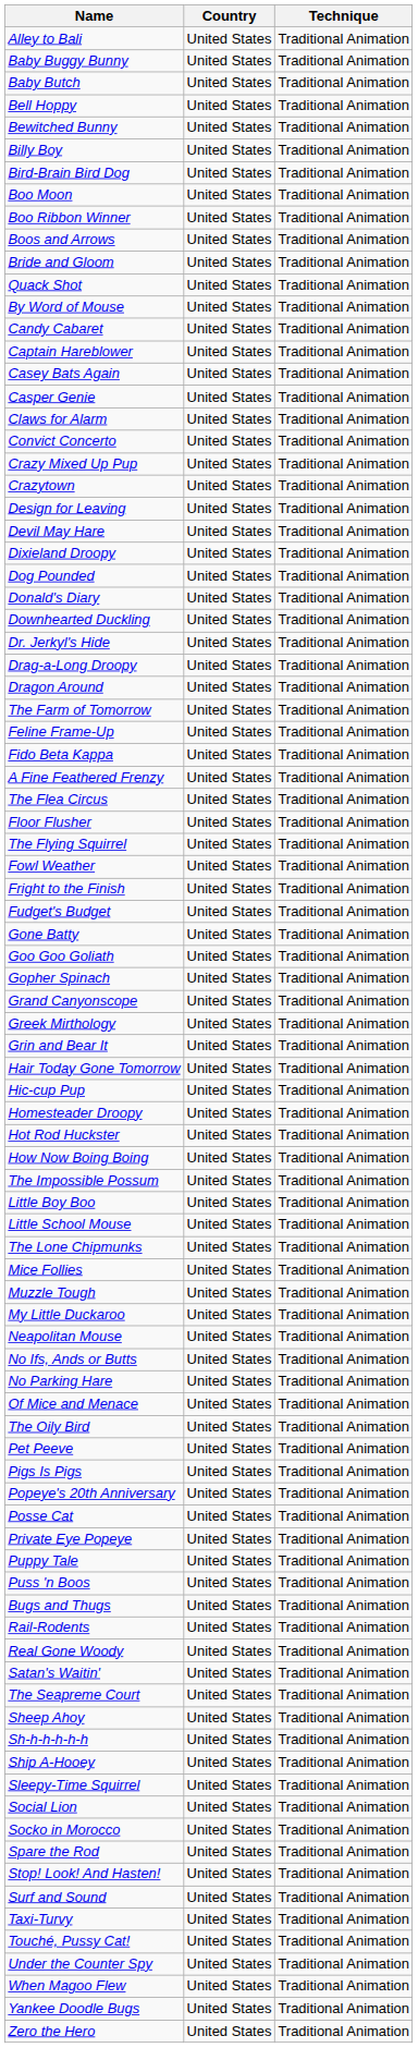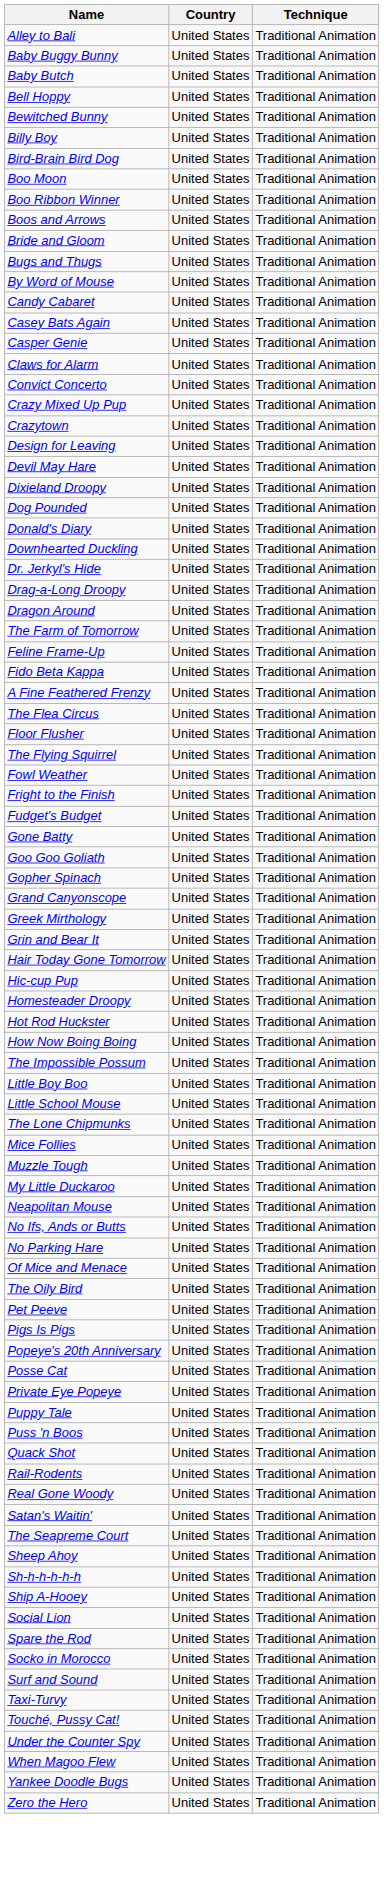 <table class="wikitable sortable">
 <tr>
 <th>Name</th>
 <th>Country</th>
 <th>Technique</th>
 </tr>
 <tr>
 <td><em><a href='#'>Alley to Bali</a></em></td>
 <td>United States</td>
 <td>Traditional Animation</td>
 </tr>
 <tr>
 <td><em><a href='#'>Baby Buggy Bunny</a></em></td>
 <td>United States</td>
 <td>Traditional Animation</td>
 </tr>
 <tr>
 <td><em><a href='#'>Baby Butch</a></em></td>
 <td>United States</td>
 <td>Traditional Animation</td>
 </tr>
 <tr>
 <td><em><a href='#'>Bell Hoppy</a></em></td>
 <td>United States</td>
 <td>Traditional Animation</td>
 </tr>
 <tr>
 <td><em><a href='#'>Bewitched Bunny</a></em></td>
 <td>United States</td>
 <td>Traditional Animation</td>
 </tr>
 <tr>
 <td><em><a href='#'>Billy Boy</a></em></td>
 <td>United States</td>
 <td>Traditional Animation</td>
 </tr>
 <tr>
 <td><em><a href='#'>Bird-Brain Bird Dog</a></em></td>
 <td>United States</td>
 <td>Traditional Animation</td>
 </tr>
 <tr>
 <td><em><a href='#'>Boo Moon</a></em></td>
 <td>United States</td>
 <td>Traditional Animation</td>
 </tr>
 <tr>
 <td><em><a href='#'>Boo Ribbon Winner</a></em></td>
 <td>United States</td>
 <td>Traditional Animation</td>
 </tr>
 <tr>
 <td><em><a href='#'>Boos and Arrows</a></em></td>
 <td>United States</td>
 <td>Traditional Animation</td>
 </tr>
 <tr>
 <td><em><a href='#'>Bride and Gloom</a></em></td>
 <td>United States</td>
 <td>Traditional Animation</td>
 </tr>
 <tr>
-<td><em><a href='#'>Quack Shot</a></em></td>
+<td><em><a href='#'>Bugs and Thugs</a></em></td>
 <td>United States</td>
 <td>Traditional Animation</td>
 </tr>
 <tr>
 <td><em><a href='#'>By Word of Mouse</a></em></td>
 <td>United States</td>
 <td>Traditional Animation</td>
 </tr>
 <tr>
 <td><em><a href='#'>Candy Cabaret</a></em></td>
-<td>United States</td>
-<td>Traditional Animation</td>
-</tr>
-<tr>
-<td><em><a href='#'>Captain Hareblower</a></em></td>
 <td>United States</td>
 <td>Traditional Animation</td>
 </tr>
 <tr>
 <td><em><a href='#'>Casey Bats Again</a></em></td>
 <td>United States</td>
 <td>Traditional Animation</td>
 </tr>
 <tr>
 <td><em><a href='#'>Casper Genie</a></em></td>
 <td>United States</td>
 <td>Traditional Animation</td>
 </tr>
 <tr>
 <td><em><a href='#'>Claws for Alarm</a></em></td>
 <td>United States</td>
 <td>Traditional Animation</td>
 </tr>
 <tr>
 <td><em><a href='#'>Convict Concerto</a></em></td>
 <td>United States</td>
 <td>Traditional Animation</td>
 </tr>
 <tr>
 <td><em><a href='#'>Crazy Mixed Up Pup</a></em></td>
 <td>United States</td>
 <td>Traditional Animation</td>
 </tr>
 <tr>
 <td><em><a href='#'>Crazytown</a></em></td>
 <td>United States</td>
 <td>Traditional Animation</td>
 </tr>
 <tr>
 <td><em><a href='#'>Design for Leaving</a></em></td>
 <td>United States</td>
 <td>Traditional Animation</td>
 </tr>
 <tr>
 <td><em><a href='#'>Devil May Hare</a></em></td>
 <td>United States</td>
 <td>Traditional Animation</td>
 </tr>
 <tr>
 <td><em><a href='#'>Dixieland Droopy</a></em></td>
 <td>United States</td>
 <td>Traditional Animation</td>
 </tr>
 <tr>
 <td><em><a href='#'>Dog Pounded</a></em></td>
 <td>United States</td>
 <td>Traditional Animation</td>
 </tr>
 <tr>
 <td><em><a href='#'>Donald's Diary</a></em></td>
 <td>United States</td>
 <td>Traditional Animation</td>
 </tr>
 <tr>
 <td><em><a href='#'>Downhearted Duckling</a></em></td>
 <td>United States</td>
 <td>Traditional Animation</td>
 </tr>
 <tr>
 <td><em><a href='#'>Dr. Jerkyl's Hide</a></em></td>
 <td>United States</td>
 <td>Traditional Animation</td>
 </tr>
 <tr>
 <td><em><a href='#'>Drag-a-Long Droopy</a></em></td>
 <td>United States</td>
 <td>Traditional Animation</td>
 </tr>
 <tr>
 <td><em><a href='#'>Dragon Around</a></em></td>
 <td>United States</td>
 <td>Traditional Animation</td>
 </tr>
 <tr>
 <td><em><a href='#'>The Farm of Tomorrow</a></em></td>
 <td>United States</td>
 <td>Traditional Animation</td>
 </tr>
 <tr>
 <td><em><a href='#'>Feline Frame-Up</a></em></td>
 <td>United States</td>
 <td>Traditional Animation</td>
 </tr>
 <tr>
 <td><em><a href='#'>Fido Beta Kappa</a></em></td>
 <td>United States</td>
 <td>Traditional Animation</td>
 </tr>
 <tr>
 <td><em><a href='#'>A Fine Feathered Frenzy</a></em></td>
 <td>United States</td>
 <td>Traditional Animation</td>
 </tr>
 <tr>
 <td><em><a href='#'>The Flea Circus</a></em></td>
 <td>United States</td>
 <td>Traditional Animation</td>
 </tr>
 <tr>
 <td><em><a href='#'>Floor Flusher</a></em></td>
 <td>United States</td>
 <td>Traditional Animation</td>
 </tr>
 <tr>
 <td><em><a href='#'>The Flying Squirrel</a></em></td>
 <td>United States</td>
 <td>Traditional Animation</td>
 </tr>
 <tr>
 <td><em><a href='#'>Fowl Weather</a></em></td>
 <td>United States</td>
 <td>Traditional Animation</td>
 </tr>
 <tr>
 <td><em><a href='#'>Fright to the Finish</a></em></td>
 <td>United States</td>
 <td>Traditional Animation</td>
 </tr>
 <tr>
 <td><em><a href='#'>Fudget's Budget</a></em></td>
 <td>United States</td>
 <td>Traditional Animation</td>
 </tr>
 <tr>
 <td><em><a href='#'>Gone Batty</a></em></td>
 <td>United States</td>
 <td>Traditional Animation</td>
 </tr>
 <tr>
 <td><em><a href='#'>Goo Goo Goliath</a></em></td>
 <td>United States</td>
 <td>Traditional Animation</td>
 </tr>
 <tr>
 <td><em><a href='#'>Gopher Spinach</a></em></td>
 <td>United States</td>
 <td>Traditional Animation</td>
 </tr>
 <tr>
 <td><em><a href='#'>Grand Canyonscope</a></em></td>
 <td>United States</td>
 <td>Traditional Animation</td>
 </tr>
 <tr>
 <td><em><a href='#'>Greek Mirthology</a></em></td>
 <td>United States</td>
 <td>Traditional Animation</td>
 </tr>
 <tr>
 <td><em><a href='#'>Grin and Bear It</a></em></td>
 <td>United States</td>
 <td>Traditional Animation</td>
 </tr>
 <tr>
 <td><em><a href='#'>Hair Today Gone Tomorrow</a></em></td>
 <td>United States</td>
 <td>Traditional Animation</td>
 </tr>
 <tr>
 <td><em><a href='#'>Hic-cup Pup</a></em></td>
 <td>United States</td>
 <td>Traditional Animation</td>
 </tr>
 <tr>
 <td><em><a href='#'>Homesteader Droopy</a></em></td>
 <td>United States</td>
 <td>Traditional Animation</td>
 </tr>
 <tr>
 <td><em><a href='#'>Hot Rod Huckster</a></em></td>
 <td>United States</td>
 <td>Traditional Animation</td>
 </tr>
 <tr>
 <td><em><a href='#'>How Now Boing Boing</a></em></td>
 <td>United States</td>
 <td>Traditional Animation</td>
 </tr>
 <tr>
 <td><em><a href='#'>The Impossible Possum</a></em></td>
 <td>United States</td>
 <td>Traditional Animation</td>
 </tr>
 <tr>
 <td><em><a href='#'>Little Boy Boo</a></em></td>
 <td>United States</td>
 <td>Traditional Animation</td>
 </tr>
 <tr>
 <td><em><a href='#'>Little School Mouse</a></em></td>
 <td>United States</td>
 <td>Traditional Animation</td>
 </tr>
 <tr>
 <td><em><a href='#'>The Lone Chipmunks</a></em></td>
 <td>United States</td>
 <td>Traditional Animation</td>
 </tr>
 <tr>
 <td><em><a href='#'>Mice Follies</a></em></td>
 <td>United States</td>
 <td>Traditional Animation</td>
 </tr>
 <tr>
 <td><em><a href='#'>Muzzle Tough</a></em></td>
 <td>United States</td>
 <td>Traditional Animation</td>
 </tr>
 <tr>
 <td><em><a href='#'>My Little Duckaroo</a></em></td>
 <td>United States</td>
 <td>Traditional Animation</td>
 </tr>
 <tr>
 <td><em><a href='#'>Neapolitan Mouse</a></em></td>
 <td>United States</td>
 <td>Traditional Animation</td>
 </tr>
 <tr>
 <td><em><a href='#'>No Ifs, Ands or Butts</a></em></td>
 <td>United States</td>
 <td>Traditional Animation</td>
 </tr>
 <tr>
 <td><em><a href='#'>No Parking Hare</a></em></td>
 <td>United States</td>
 <td>Traditional Animation</td>
 </tr>
 <tr>
 <td><em><a href='#'>Of Mice and Menace</a></em></td>
 <td>United States</td>
 <td>Traditional Animation</td>
 </tr>
 <tr>
 <td><em><a href='#'>The Oily Bird</a></em></td>
 <td>United States</td>
 <td>Traditional Animation</td>
 </tr>
 <tr>
 <td><em><a href='#'>Pet Peeve</a></em></td>
 <td>United States</td>
 <td>Traditional Animation</td>
 </tr>
 <tr>
 <td><em><a href='#'>Pigs Is Pigs</a></em></td>
 <td>United States</td>
 <td>Traditional Animation</td>
 </tr>
 <tr>
 <td><em><a href='#'>Popeye's 20th Anniversary</a></em></td>
 <td>United States</td>
 <td>Traditional Animation</td>
 </tr>
 <tr>
 <td><em><a href='#'>Posse Cat</a></em></td>
 <td>United States</td>
 <td>Traditional Animation</td>
 </tr>
 <tr>
 <td><em><a href='#'>Private Eye Popeye</a></em></td>
 <td>United States</td>
 <td>Traditional Animation</td>
 </tr>
 <tr>
 <td><em><a href='#'>Puppy Tale</a></em></td>
 <td>United States</td>
 <td>Traditional Animation</td>
 </tr>
 <tr>
 <td><em><a href='#'>Puss 'n Boos</a></em></td>
 <td>United States</td>
 <td>Traditional Animation</td>
 </tr>
 <tr>
-<td><em><a href='#'>Bugs and Thugs</a></em></td>
+<td><em><a href='#'>Quack Shot</a></em></td>
 <td>United States</td>
 <td>Traditional Animation</td>
 </tr>
 <tr>
 <td><em><a href='#'>Rail-Rodents</a></em></td>
 <td>United States</td>
 <td>Traditional Animation</td>
 </tr>
 <tr>
 <td><em><a href='#'>Real Gone Woody</a></em></td>
 <td>United States</td>
 <td>Traditional Animation</td>
 </tr>
 <tr>
 <td><em><a href='#'>Satan's Waitin'</a></em></td>
 <td>United States</td>
 <td>Traditional Animation</td>
 </tr>
 <tr>
 <td><em><a href='#'>The Seapreme Court</a></em></td>
 <td>United States</td>
 <td>Traditional Animation</td>
 </tr>
 <tr>
 <td><em><a href='#'>Sheep Ahoy</a></em></td>
 <td>United States</td>
 <td>Traditional Animation</td>
 </tr>
 <tr>
 <td><em><a href='#'>Sh-h-h-h-h-h</a></em></td>
 <td>United States</td>
 <td>Traditional Animation</td>
 </tr>
 <tr>
 <td><em><a href='#'>Ship A-Hooey</a></em></td>
 <td>United States</td>
 <td>Traditional Animation</td>
 </tr>
 <tr>
-<td><em><a href='#'>Sleepy-Time Squirrel</a></em></td>
-<td>United States</td>
-<td>Traditional Animation</td>
-</tr>
-<tr>
 <td><em><a href='#'>Social Lion</a></em></td>
-<td>United States</td>
-<td>Traditional Animation</td>
-</tr>
-<tr>
-<td><em><a href='#'>Socko in Morocco</a></em></td>
 <td>United States</td>
 <td>Traditional Animation</td>
 </tr>
 <tr>
 <td><em><a href='#'>Spare the Rod</a></em></td>
 <td>United States</td>
 <td>Traditional Animation</td>
 </tr>
 <tr>
-<td><em><a href='#'>Stop! Look! And Hasten!</a></em></td>
+<td><em><a href='#'>Socko in Morocco</a></em></td>
 <td>United States</td>
 <td>Traditional Animation</td>
 </tr>
 <tr>
 <td><em><a href='#'>Surf and Sound</a></em></td>
 <td>United States</td>
 <td>Traditional Animation</td>
 </tr>
 <tr>
 <td><em><a href='#'>Taxi-Turvy</a></em></td>
 <td>United States</td>
 <td>Traditional Animation</td>
 </tr>
 <tr>
 <td><em><a href='#'>Touché, Pussy Cat!</a></em></td>
 <td>United States</td>
 <td>Traditional Animation</td>
 </tr>
 <tr>
 <td><em><a href='#'>Under the Counter Spy</a></em></td>
 <td>United States</td>
 <td>Traditional Animation</td>
 </tr>
 <tr>
 <td><em><a href='#'>When Magoo Flew</a></em></td>
 <td>United States</td>
 <td>Traditional Animation</td>
 </tr>
 <tr>
 <td><em><a href='#'>Yankee Doodle Bugs</a></em></td>
 <td>United States</td>
 <td>Traditional Animation</td>
 </tr>
 <tr>
 <td><em><a href='#'>Zero the Hero</a></em></td>
 <td>United States</td>
 <td>Traditional Animation</td>
 </tr>
 </table>
